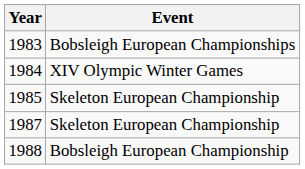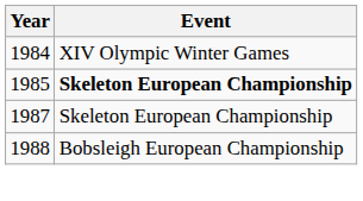 <table class="wikitable">
 <tr>
 <th>Year</th>
 <th>Event</th>
-</tr>
-<tr>
-<td>1983</td>
-<td>Bobsleigh European Championships</td>
 </tr>
 <tr>
 <td>1984</td>
 <td>XIV Olympic Winter Games</td>
 </tr>
 <tr>
 <td>1985</td>
-<td>Skeleton European Championship</td>
+<td><strong>Skeleton European Championship</strong></td>
 </tr>
 <tr>
 <td>1987</td>
 <td>Skeleton European Championship</td>
 </tr>
 <tr>
 <td>1988</td>
 <td>Bobsleigh European Championship</td>
 </tr>
 </table>
